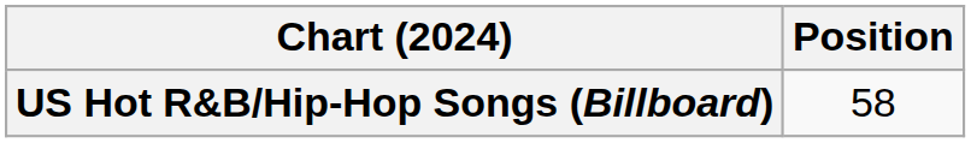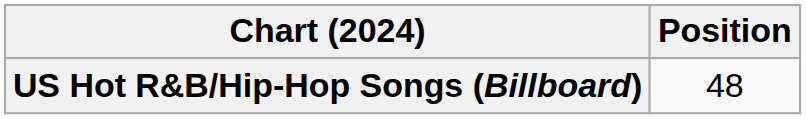 <table class="wikitable plainrowheaders" style="text-align:center">
 <tr>
 <th scope="col">Chart (2024)</th>
 <th scope="col">Position</th>
 </tr>
 <tr>
 <th scope="row">US Hot R&B/Hip-Hop Songs (<em>Billboard</em>)</th>
-<td>58</td>
+<td>48</td>
 </tr>
 </table>
